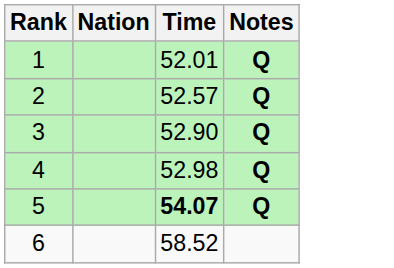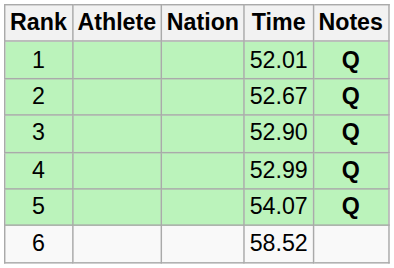 <table class="wikitable sortable" style="text-align:center">
 <tr>
 <th>Rank</th>
+<th>Athlete</th>
 <th>Nation</th>
 <th>Time</th>
 <th>Notes</th>
 </tr>
 <tr bgcolor=#bbf3bb>
 <td>1</td>
 <td align=left></td>
+<td align=left></td>
 <td>52.01</td>
 <td><strong>Q</strong></td>
 </tr>
 <tr bgcolor=#bbf3bb>
 <td>2</td>
 <td align=left></td>
-<td>52.57</td>
+<td align=left></td>
+<td>52.67</td>
 <td><strong>Q</strong></td>
 </tr>
 <tr bgcolor=#bbf3bb>
 <td>3</td>
+<td align=left></td>
 <td align=left></td>
 <td>52.90</td>
 <td><strong>Q</strong></td>
 </tr>
 <tr bgcolor=#bbf3bb>
 <td>4</td>
 <td align=left></td>
-<td>52.98</td>
+<td align=left></td>
+<td>52.99</td>
 <td><strong>Q</strong></td>
 </tr>
 <tr bgcolor=#bbf3bb>
 <td>5</td>
 <td align=left></td>
-<td><strong>54.07</strong></td>
+<td align=left></td>
+<td>54.07</td>
 <td><strong>Q</strong></td>
 </tr>
 <tr>
 <td>6</td>
 <td align=left></td>
+<td align=left></td>
 <td>58.52</td>
 <td></td>
 </tr>
 </table>
